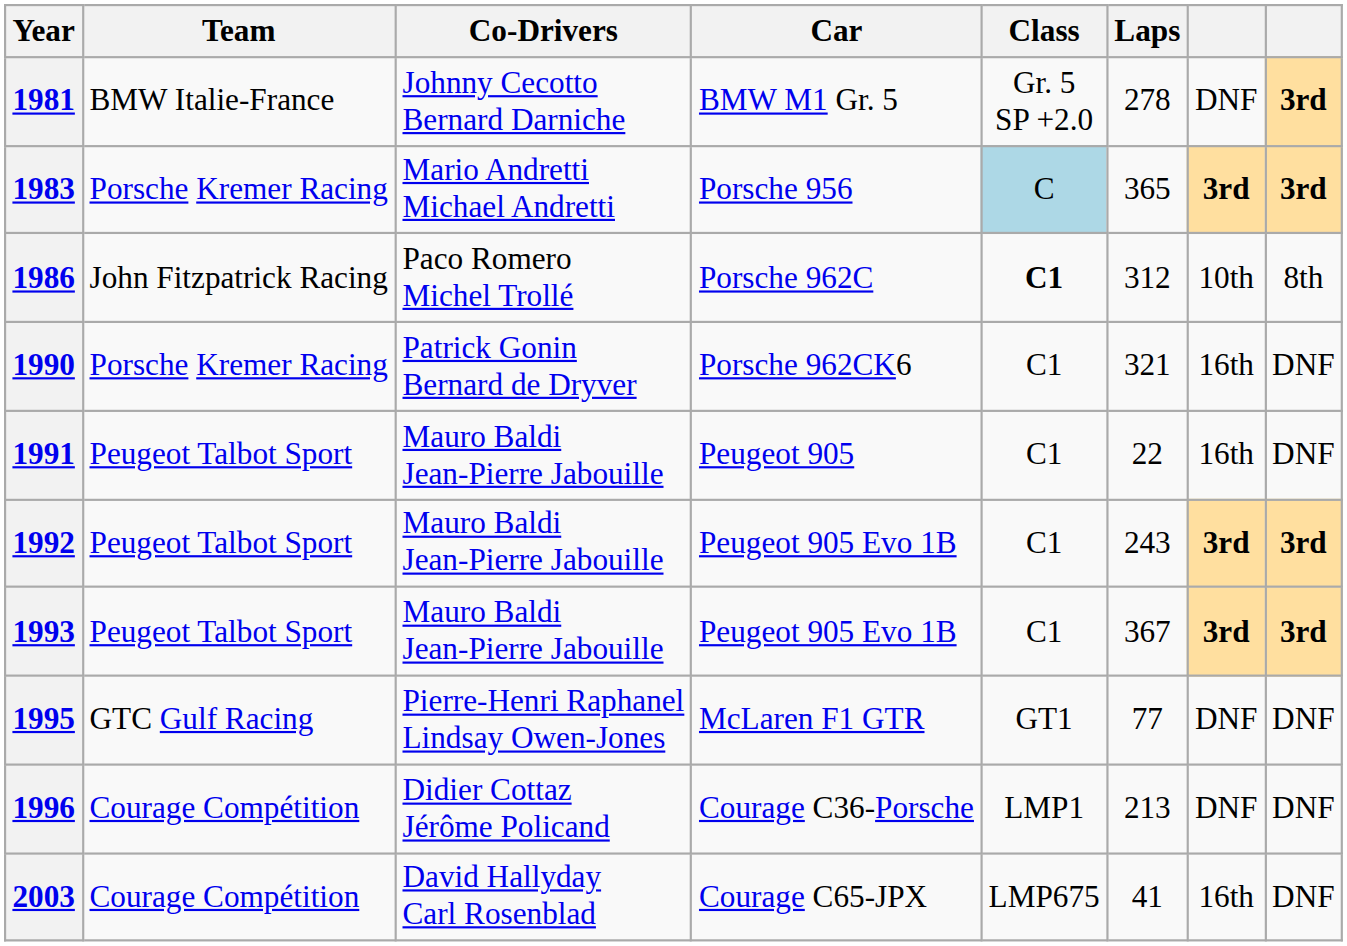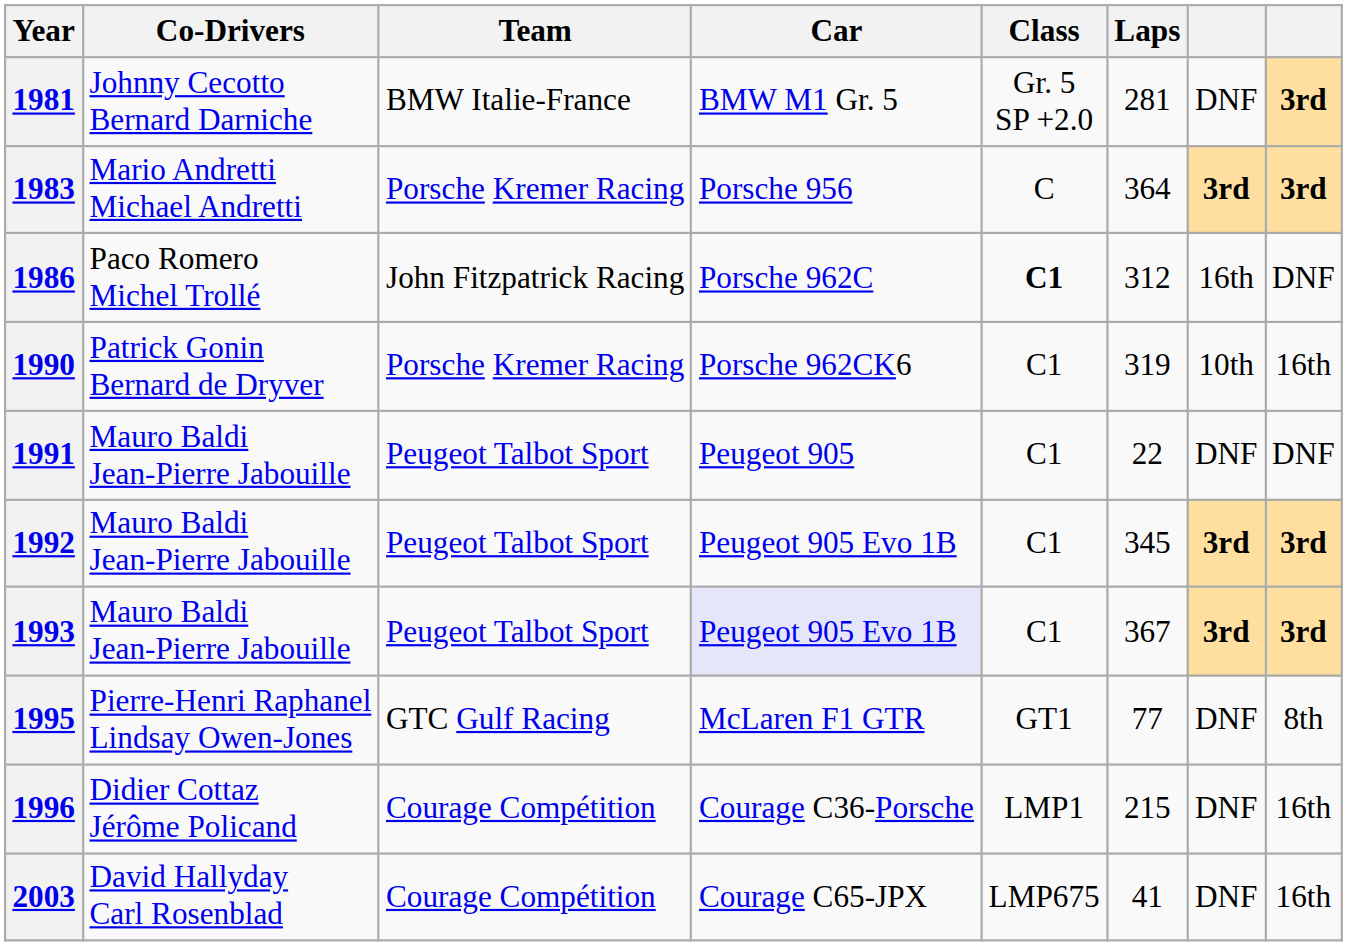 <table class="wikitable" style="text-align:center; font-size:90%">
 <tr>
 <th>Year</th>
+<th>Co-Drivers</th>
 <th>Team</th>
-<th>Co-Drivers</th>
 <th>Car</th>
 <th>Class</th>
 <th>Laps</th>
 <th></th>
 <th></th>
 </tr>
 <tr>
 <th><a href='#'>1981</a></th>
+<td align="left" nowrap> <a href='#'>Johnny Cecotto</a><br> <a href='#'>Bernard Darniche</a></td>
 <td align="left" nowrap> BMW Italie-France</td>
-<td align="left" nowrap> <a href='#'>Johnny Cecotto</a><br> <a href='#'>Bernard Darniche</a></td>
 <td align="left" nowrap><a href='#'>BMW M1</a> Gr. 5</td>
 <td>Gr. 5<br>SP +2.0</td>
-<td>278</td>
+<td>281</td>
 <td>DNF</td>
 <td style="background:#FFDF9F;"><strong>3rd</strong></td>
 </tr>
 <tr>
 <th><a href='#'>1983</a></th>
+<td align="left" nowrap> <a href='#'>Mario Andretti</a><br> <a href='#'>Michael Andretti</a></td>
 <td align="left" nowrap> <a href='#'>Porsche</a> <a href='#'>Kremer Racing</a></td>
-<td align="left" nowrap> <a href='#'>Mario Andretti</a><br> <a href='#'>Michael Andretti</a></td>
 <td align="left" nowrap><a href='#'>Porsche 956</a></td>
-<td style="background: lightblue;">C</td>
-<td>365</td>
+<td>C</td>
+<td>364</td>
 <td style="background:#FFDF9F;"><strong>3rd</strong></td>
 <td style="background:#FFDF9F;"><strong>3rd</strong></td>
 </tr>
 <tr>
 <th><a href='#'>1986</a></th>
+<td align="left" nowrap> Paco Romero<br> <a href='#'>Michel Trollé</a></td>
 <td align="left" nowrap> John Fitzpatrick Racing</td>
-<td align="left" nowrap> Paco Romero<br> <a href='#'>Michel Trollé</a></td>
 <td align="left" nowrap><a href='#'>Porsche 962C</a></td>
 <td><strong>C1</strong></td>
 <td>312</td>
-<td>10th</td>
-<td>8th</td>
-</tr>
-<tr>
-<th><a href='#'>1990</a></th>
-<td align="left" nowrap> <a href='#'>Porsche</a> <a href='#'>Kremer Racing</a></td>
-<td align="left" nowrap> <a href='#'>Patrick Gonin</a><br> <a href='#'>Bernard de Dryver</a></td>
-<td align="left" nowrap><a href='#'>Porsche 962CK</a>6</td>
-<td>C1</td>
-<td>321</td>
 <td>16th</td>
 <td>DNF</td>
 </tr>
 <tr>
+<th><a href='#'>1990</a></th>
+<td align="left" nowrap> <a href='#'>Patrick Gonin</a><br> <a href='#'>Bernard de Dryver</a></td>
+<td align="left" nowrap> <a href='#'>Porsche</a> <a href='#'>Kremer Racing</a></td>
+<td align="left" nowrap><a href='#'>Porsche 962CK</a>6</td>
+<td>C1</td>
+<td>319</td>
+<td>10th</td>
+<td>16th</td>
+</tr>
+<tr>
 <th><a href='#'>1991</a></th>
+<td align="left" nowrap> <a href='#'>Mauro Baldi</a><br> <a href='#'>Jean-Pierre Jabouille</a></td>
 <td align="left" nowrap> <a href='#'>Peugeot Talbot Sport</a></td>
-<td align="left" nowrap> <a href='#'>Mauro Baldi</a><br> <a href='#'>Jean-Pierre Jabouille</a></td>
 <td align="left" nowrap><a href='#'>Peugeot 905</a></td>
 <td>C1</td>
 <td>22</td>
-<td>16th</td>
+<td>DNF</td>
 <td>DNF</td>
 </tr>
 <tr>
 <th><a href='#'>1992</a></th>
+<td align="left" nowrap> <a href='#'>Mauro Baldi</a><br> <a href='#'>Jean-Pierre Jabouille</a></td>
 <td align="left" nowrap> <a href='#'>Peugeot Talbot Sport</a></td>
-<td align="left" nowrap> <a href='#'>Mauro Baldi</a><br> <a href='#'>Jean-Pierre Jabouille</a></td>
 <td align="left" nowrap><a href='#'>Peugeot 905 Evo 1B</a></td>
 <td>C1</td>
-<td>243</td>
+<td>345</td>
 <td style="background:#FFDF9F;"><strong>3rd</strong></td>
 <td style="background:#FFDF9F;"><strong>3rd</strong></td>
 </tr>
 <tr>
 <th><a href='#'>1993</a></th>
+<td align="left" nowrap> <a href='#'>Mauro Baldi</a><br> <a href='#'>Jean-Pierre Jabouille</a></td>
 <td align="left" nowrap> <a href='#'>Peugeot Talbot Sport</a></td>
-<td align="left" nowrap> <a href='#'>Mauro Baldi</a><br> <a href='#'>Jean-Pierre Jabouille</a></td>
-<td align="left" nowrap><a href='#'>Peugeot 905 Evo 1B</a></td>
+<td align="left" nowrap style="background: lavender;"><a href='#'>Peugeot 905 Evo 1B</a></td>
 <td>C1</td>
 <td>367</td>
 <td style="background:#FFDF9F;"><strong>3rd</strong></td>
 <td style="background:#FFDF9F;"><strong>3rd</strong></td>
 </tr>
 <tr>
 <th><a href='#'>1995</a></th>
+<td align="left" nowrap> <a href='#'>Pierre-Henri Raphanel</a><br> <a href='#'>Lindsay Owen-Jones</a></td>
 <td align="left" nowrap> GTC <a href='#'>Gulf Racing</a></td>
-<td align="left" nowrap> <a href='#'>Pierre-Henri Raphanel</a><br> <a href='#'>Lindsay Owen-Jones</a></td>
 <td align="left" nowrap><a href='#'>McLaren F1 GTR</a></td>
 <td>GT1</td>
 <td>77</td>
 <td>DNF</td>
-<td>DNF</td>
+<td>8th</td>
 </tr>
 <tr>
 <th><a href='#'>1996</a></th>
+<td align="left" nowrap> <a href='#'>Didier Cottaz</a><br> <a href='#'>Jérôme Policand</a></td>
 <td align="left" nowrap> <a href='#'>Courage Compétition</a></td>
-<td align="left" nowrap> <a href='#'>Didier Cottaz</a><br> <a href='#'>Jérôme Policand</a></td>
 <td align="left" nowrap><a href='#'>Courage</a> C36-<a href='#'>Porsche</a></td>
 <td>LMP1</td>
-<td>213</td>
+<td>215</td>
 <td>DNF</td>
-<td>DNF</td>
+<td>16th</td>
 </tr>
 <tr>
 <th><a href='#'>2003</a></th>
+<td align="left" nowrap> <a href='#'>David Hallyday</a><br> <a href='#'>Carl Rosenblad</a></td>
 <td align="left" nowrap> <a href='#'>Courage Compétition</a></td>
-<td align="left" nowrap> <a href='#'>David Hallyday</a><br> <a href='#'>Carl Rosenblad</a></td>
 <td align="left" nowrap><a href='#'>Courage</a> C65-JPX</td>
 <td>LMP675</td>
 <td>41</td>
+<td>DNF</td>
 <td>16th</td>
-<td>DNF</td>
 </tr>
 </table>
